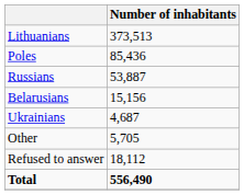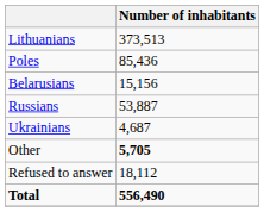 <table class="wikitable">
 <tr>
 <th></th>
 <th>Number of inhabitants</th>
 </tr>
 <tr>
 <td><a href='#'>Lithuanians</a></td>
 <td>373,513</td>
 </tr>
 <tr>
 <td><a href='#'>Poles</a></td>
 <td>85,436</td>
 </tr>
 <tr>
+<td><a href='#'>Belarusians</a></td>
+<td>15,156</td>
+</tr>
+<tr>
 <td><a href='#'>Russians</a></td>
 <td>53,887</td>
-</tr>
-<tr>
-<td><a href='#'>Belarusians</a></td>
-<td>15,156</td>
 </tr>
 <tr>
 <td><a href='#'>Ukrainians</a></td>
 <td>4,687</td>
 </tr>
 <tr>
 <td>Other</td>
-<td>5,705</td>
+<td><strong>5,705</strong></td>
 </tr>
 <tr>
 <td>Refused to answer</td>
 <td>18,112</td>
 </tr>
 <tr>
 <td><strong>Total</strong></td>
 <td><strong>556,490</strong></td>
 </tr>
 <tr>
 </tr>
 </table>
